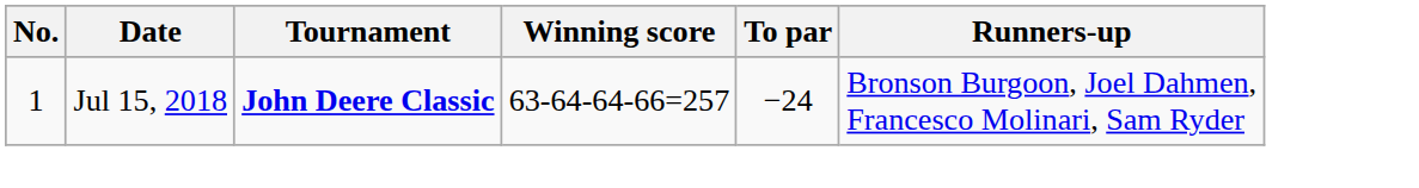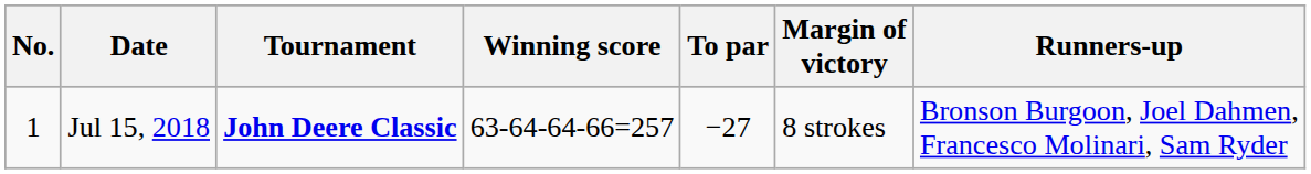 <table class="wikitable" style="font-size:95%;">
 <tr>
 <th>No.</th>
 <th>Date</th>
 <th>Tournament</th>
 <th>Winning score</th>
 <th>To par</th>
+<th>Margin of<br>victory</th>
 <th>Runners-up</th>
 </tr>
 <tr>
 <td align=center>1</td>
 <td align=right>Jul 15, <a href='#'>2018</a></td>
 <td><strong><a href='#'>John Deere Classic</a></strong></td>
 <td align=right>63-64-64-66=257</td>
-<td align=center>−24</td>
+<td align=center>−27</td>
+<td>8 strokes</td>
 <td> <a href='#'>Bronson Burgoon</a>,  <a href='#'>Joel Dahmen</a>,<br> <a href='#'>Francesco Molinari</a>,  <a href='#'>Sam Ryder</a></td>
 </tr>
 </table>
